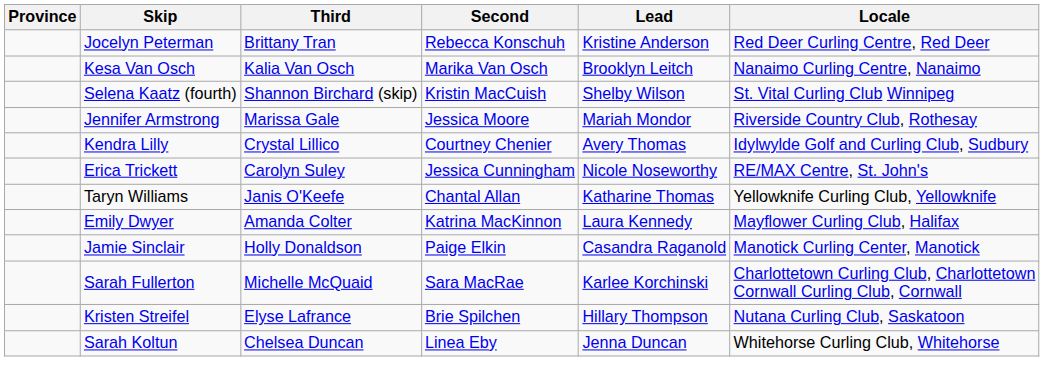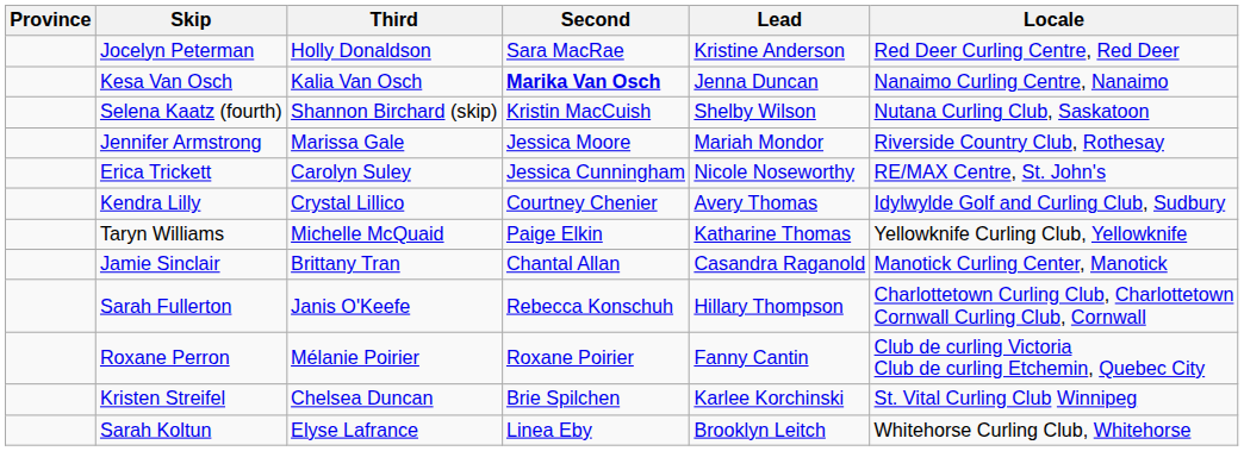 <table class="wikitable">
 <tr>
 <th>Province</th>
 <th>Skip</th>
 <th>Third</th>
 <th>Second</th>
 <th>Lead</th>
 <th>Locale</th>
 </tr>
 <tr>
 <td></td>
 <td><a href='#'>Jocelyn Peterman</a></td>
-<td><a href='#'>Brittany Tran</a></td>
-<td><a href='#'>Rebecca Konschuh</a></td>
+<td><a href='#'>Holly Donaldson</a></td>
+<td><a href='#'>Sara MacRae</a></td>
 <td><a href='#'>Kristine Anderson</a></td>
 <td><a href='#'>Red Deer Curling Centre</a>, <a href='#'>Red Deer</a></td>
 </tr>
 <tr>
 <td></td>
 <td><a href='#'>Kesa Van Osch</a></td>
 <td><a href='#'>Kalia Van Osch</a></td>
-<td><a href='#'>Marika Van Osch</a></td>
-<td><a href='#'>Brooklyn Leitch</a></td>
+<td><strong><a href='#'>Marika Van Osch</a></strong></td>
+<td><a href='#'>Jenna Duncan</a></td>
 <td><a href='#'>Nanaimo Curling Centre</a>, <a href='#'>Nanaimo</a></td>
 </tr>
 <tr>
 <td></td>
 <td><a href='#'>Selena Kaatz</a> (fourth)</td>
 <td><a href='#'>Shannon Birchard</a> (skip)</td>
 <td><a href='#'>Kristin MacCuish</a></td>
 <td><a href='#'>Shelby Wilson</a></td>
-<td><a href='#'>St. Vital Curling Club</a> <a href='#'>Winnipeg</a></td>
+<td><a href='#'>Nutana Curling Club</a>, <a href='#'>Saskatoon</a></td>
 </tr>
 <tr>
 <td></td>
 <td><a href='#'>Jennifer Armstrong</a></td>
 <td><a href='#'>Marissa Gale</a></td>
 <td><a href='#'>Jessica Moore</a></td>
 <td><a href='#'>Mariah Mondor</a></td>
 <td><a href='#'>Riverside Country Club</a>, <a href='#'>Rothesay</a></td>
 </tr>
 <tr>
 <td></td>
+<td><a href='#'>Erica Trickett</a></td>
+<td><a href='#'>Carolyn Suley</a></td>
+<td><a href='#'>Jessica Cunningham</a></td>
+<td><a href='#'>Nicole Noseworthy</a></td>
+<td><a href='#'>RE/MAX Centre</a>, <a href='#'>St. John's</a></td>
+</tr>
+<tr>
+<td></td>
 <td><a href='#'>Kendra Lilly</a></td>
 <td><a href='#'>Crystal Lillico</a></td>
 <td><a href='#'>Courtney Chenier</a></td>
 <td><a href='#'>Avery Thomas</a></td>
 <td><a href='#'>Idylwylde Golf and Curling Club</a>, <a href='#'>Sudbury</a></td>
 </tr>
 <tr>
 <td></td>
-<td><a href='#'>Erica Trickett</a></td>
-<td><a href='#'>Carolyn Suley</a></td>
-<td><a href='#'>Jessica Cunningham</a></td>
-<td><a href='#'>Nicole Noseworthy</a></td>
-<td><a href='#'>RE/MAX Centre</a>, <a href='#'>St. John's</a></td>
-</tr>
-<tr>
-<td></td>
 <td>Taryn Williams</td>
-<td><a href='#'>Janis O'Keefe</a></td>
-<td><a href='#'>Chantal Allan</a></td>
+<td><a href='#'>Michelle McQuaid</a></td>
+<td><a href='#'>Paige Elkin</a></td>
 <td><a href='#'>Katharine Thomas</a></td>
 <td>Yellowknife Curling Club, <a href='#'>Yellowknife</a></td>
 </tr>
 <tr>
 <td></td>
-<td><a href='#'>Emily Dwyer</a></td>
-<td><a href='#'>Amanda Colter</a></td>
-<td><a href='#'>Katrina MacKinnon</a></td>
-<td><a href='#'>Laura Kennedy</a></td>
-<td><a href='#'>Mayflower Curling Club</a>, <a href='#'>Halifax</a></td>
-</tr>
-<tr>
-<td></td>
 <td><a href='#'>Jamie Sinclair</a></td>
-<td><a href='#'>Holly Donaldson</a></td>
-<td><a href='#'>Paige Elkin</a></td>
+<td><a href='#'>Brittany Tran</a></td>
+<td><a href='#'>Chantal Allan</a></td>
 <td><a href='#'>Casandra Raganold</a></td>
 <td><a href='#'>Manotick Curling Center</a>, <a href='#'>Manotick</a></td>
 </tr>
 <tr>
 <td></td>
 <td><a href='#'>Sarah Fullerton</a></td>
-<td><a href='#'>Michelle McQuaid</a></td>
-<td><a href='#'>Sara MacRae</a></td>
-<td><a href='#'>Karlee Korchinski</a></td>
+<td><a href='#'>Janis O'Keefe</a></td>
+<td><a href='#'>Rebecca Konschuh</a></td>
+<td><a href='#'>Hillary Thompson</a></td>
 <td><a href='#'>Charlottetown Curling Club</a>, <a href='#'>Charlottetown</a> <br> <a href='#'>Cornwall Curling Club</a>, <a href='#'>Cornwall</a></td>
 </tr>
 <tr>
 <td></td>
+<td><a href='#'>Roxane Perron</a></td>
+<td><a href='#'>Mélanie Poirier</a></td>
+<td><a href='#'>Roxane Poirier</a></td>
+<td><a href='#'>Fanny Cantin</a></td>
+<td><a href='#'>Club de curling Victoria</a> <br> <a href='#'>Club de curling Etchemin</a>, <a href='#'>Quebec City</a></td>
+</tr>
+<tr>
+<td></td>
 <td><a href='#'>Kristen Streifel</a></td>
-<td><a href='#'>Elyse Lafrance</a></td>
+<td><a href='#'>Chelsea Duncan</a></td>
 <td><a href='#'>Brie Spilchen</a></td>
-<td><a href='#'>Hillary Thompson</a></td>
-<td><a href='#'>Nutana Curling Club</a>, <a href='#'>Saskatoon</a></td>
+<td><a href='#'>Karlee Korchinski</a></td>
+<td><a href='#'>St. Vital Curling Club</a> <a href='#'>Winnipeg</a></td>
 </tr>
 <tr>
 <td></td>
 <td><a href='#'>Sarah Koltun</a></td>
-<td><a href='#'>Chelsea Duncan</a></td>
+<td><a href='#'>Elyse Lafrance</a></td>
 <td><a href='#'>Linea Eby</a></td>
-<td><a href='#'>Jenna Duncan</a></td>
+<td><a href='#'>Brooklyn Leitch</a></td>
 <td>Whitehorse Curling Club, <a href='#'>Whitehorse</a></td>
 </tr>
 </table>
